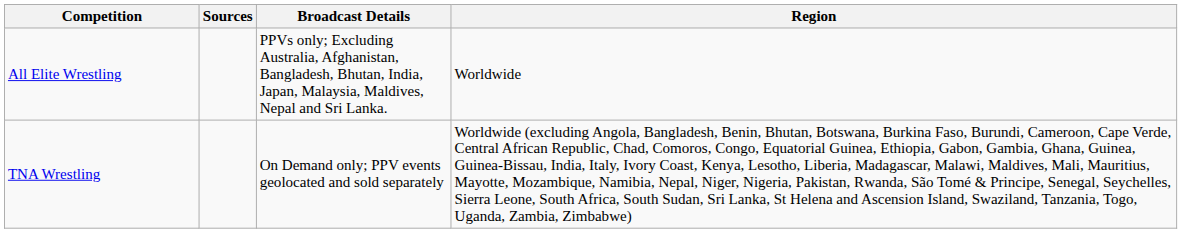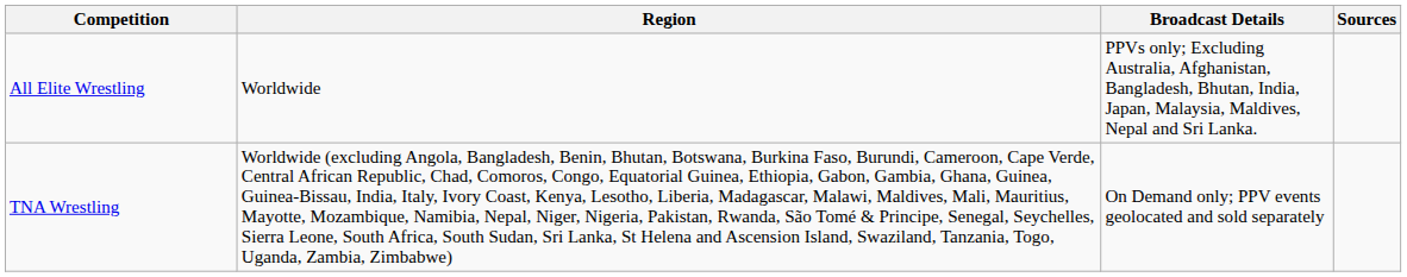 <table class="wikitable">
 <tr>
 <th width="200">Competition</th>
+<th>Region</th>
+<th width="200">Broadcast Details</th>
 <th>Sources</th>
-<th width="200">Broadcast Details</th>
-<th>Region</th>
 </tr>
 <tr>
 <td><a href='#'>All Elite Wrestling</a></td>
+<td>Worldwide</td>
+<td>PPVs only; Excluding Australia, Afghanistan, Bangladesh, Bhutan, India, Japan, Malaysia, Maldives, Nepal and Sri Lanka.</td>
 <td></td>
-<td>PPVs only; Excluding Australia, Afghanistan, Bangladesh, Bhutan, India, Japan, Malaysia, Maldives, Nepal and Sri Lanka.</td>
-<td>Worldwide</td>
 </tr>
 <tr>
 <td><a href='#'>TNA Wrestling</a></td>
+<td>Worldwide (excluding Angola, Bangladesh, Benin, Bhutan, Botswana, Burkina Faso, Burundi, Cameroon, Cape Verde, Central African Republic, Chad, Comoros, Congo, Equatorial Guinea, Ethiopia, Gabon, Gambia, Ghana, Guinea, Guinea-Bissau, India, Italy, Ivory Coast, Kenya, Lesotho, Liberia, Madagascar, Malawi, Maldives, Mali, Mauritius, Mayotte, Mozambique, Namibia, Nepal, Niger, Nigeria, Pakistan, Rwanda, São Tomé & Principe, Senegal, Seychelles, Sierra Leone, South Africa, South Sudan, Sri Lanka, St Helena and Ascension Island, Swaziland, Tanzania, Togo, Uganda, Zambia, Zimbabwe)</td>
+<td>On Demand only; PPV events geolocated and sold separately</td>
 <td></td>
-<td>On Demand only; PPV events geolocated and sold separately</td>
-<td>Worldwide (excluding Angola, Bangladesh, Benin, Bhutan, Botswana, Burkina Faso, Burundi, Cameroon, Cape Verde, Central African Republic, Chad, Comoros, Congo, Equatorial Guinea, Ethiopia, Gabon, Gambia, Ghana, Guinea, Guinea-Bissau, India, Italy, Ivory Coast, Kenya, Lesotho, Liberia, Madagascar, Malawi, Maldives, Mali, Mauritius, Mayotte, Mozambique, Namibia, Nepal, Niger, Nigeria, Pakistan, Rwanda, São Tomé & Principe, Senegal, Seychelles, Sierra Leone, South Africa, South Sudan, Sri Lanka, St Helena and Ascension Island, Swaziland, Tanzania, Togo, Uganda, Zambia, Zimbabwe)</td>
 </tr>
 </table>
